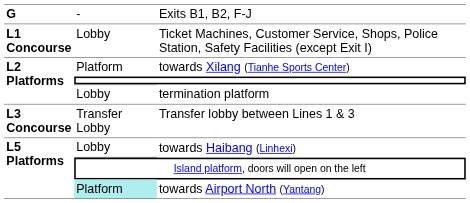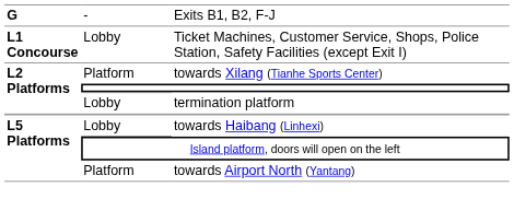 <table table border="0" cellspacing="0" cellpadding="3">
 <tr>
 <td style="border-top:solid 1px gray;" width=50 valign=top><strong>G</strong></td>
 <td style="border-top:solid 1px gray;" width=100 valign=top>-</td>
 <td style="border-top:solid 1px gray;" width=390 valign=top>Exits B1, B2, F-J</td>
 </tr>
 <tr>
 <td style="border-bottom:solid 1px gray; border-top:solid 1px gray;" valign=top><strong>L1<br>Concourse</strong></td>
 <td style="border-bottom:solid 1px gray; border-top:solid 1px gray;" valign=top>Lobby</td>
 <td style="border-bottom:solid 1px gray; border-top:solid 1px gray;" valign=top>Ticket Machines, Customer Service, Shops, Police Station, Safety Facilities (except Exit I)</td>
 </tr>
 <tr>
 <td style="border-bottom:solid 1px gray;" rowspan=3 valign=top><strong>L2<br>Platforms</strong></td>
 <td>Platform </td>
 <td>  towards <a href='#'>Xilang</a> <small>(<a href='#'>Tianhe Sports Center</a>)</small></td>
 </tr>
 <tr>
 <td style="border-right:solid 2px black;border-left:solid 2px black;border-top:solid 2px black;border-bottom:solid 2px black;text-align:center;" colspan=2></td>
 </tr>
 <tr>
 <td style="border-bottom:solid 1px gray; border-top:solid 1px gray;" valign=top>Lobby</td>
 <td style="border-bottom:solid 1px gray;"> termination platform </td>
 </tr>
 <tr>
-<td><strong>L3<br>Concourse</strong></td>
-<td valign=top width=100>Transfer Lobby</td>
-<td valign=top width=390>Transfer lobby between Lines 1 & 3</td>
-</tr>
-<tr>
 <td style="border-top:solid 1px gray;border-bottom:solid 1px gray;" rowspan=3 valign=top><strong>L5<br>Platforms</strong></td>
 <td style="border-bottom:solid 1px gray; border-top:solid 1px gray;" valign=top>Lobby</td>
 <td style="border-top:solid 1px gray;">  towards <a href='#'>Haibang</a> <small>(<a href='#'>Linhexi</a>)</small></td>
 </tr>
 <tr>
 <td style="border-right:solid 2px black;border-left:solid 2px black;border-top:solid 2px black;border-bottom:solid 2px black;text-align:center;" colspan=2><small><a href='#'>Island platform</a>, doors will open on the left</small></td>
 </tr>
 <tr>
-<td style="background: paleturquoise; border-bottom:solid 1px gray;">Platform </td>
+<td style="border-bottom:solid 1px gray;">Platform </td>
 <td style="border-bottom:solid 1px gray;"> towards <a href='#'>Airport North</a> <small>(<a href='#'>Yantang</a>)</small> </td>
 </tr>
 </table>
